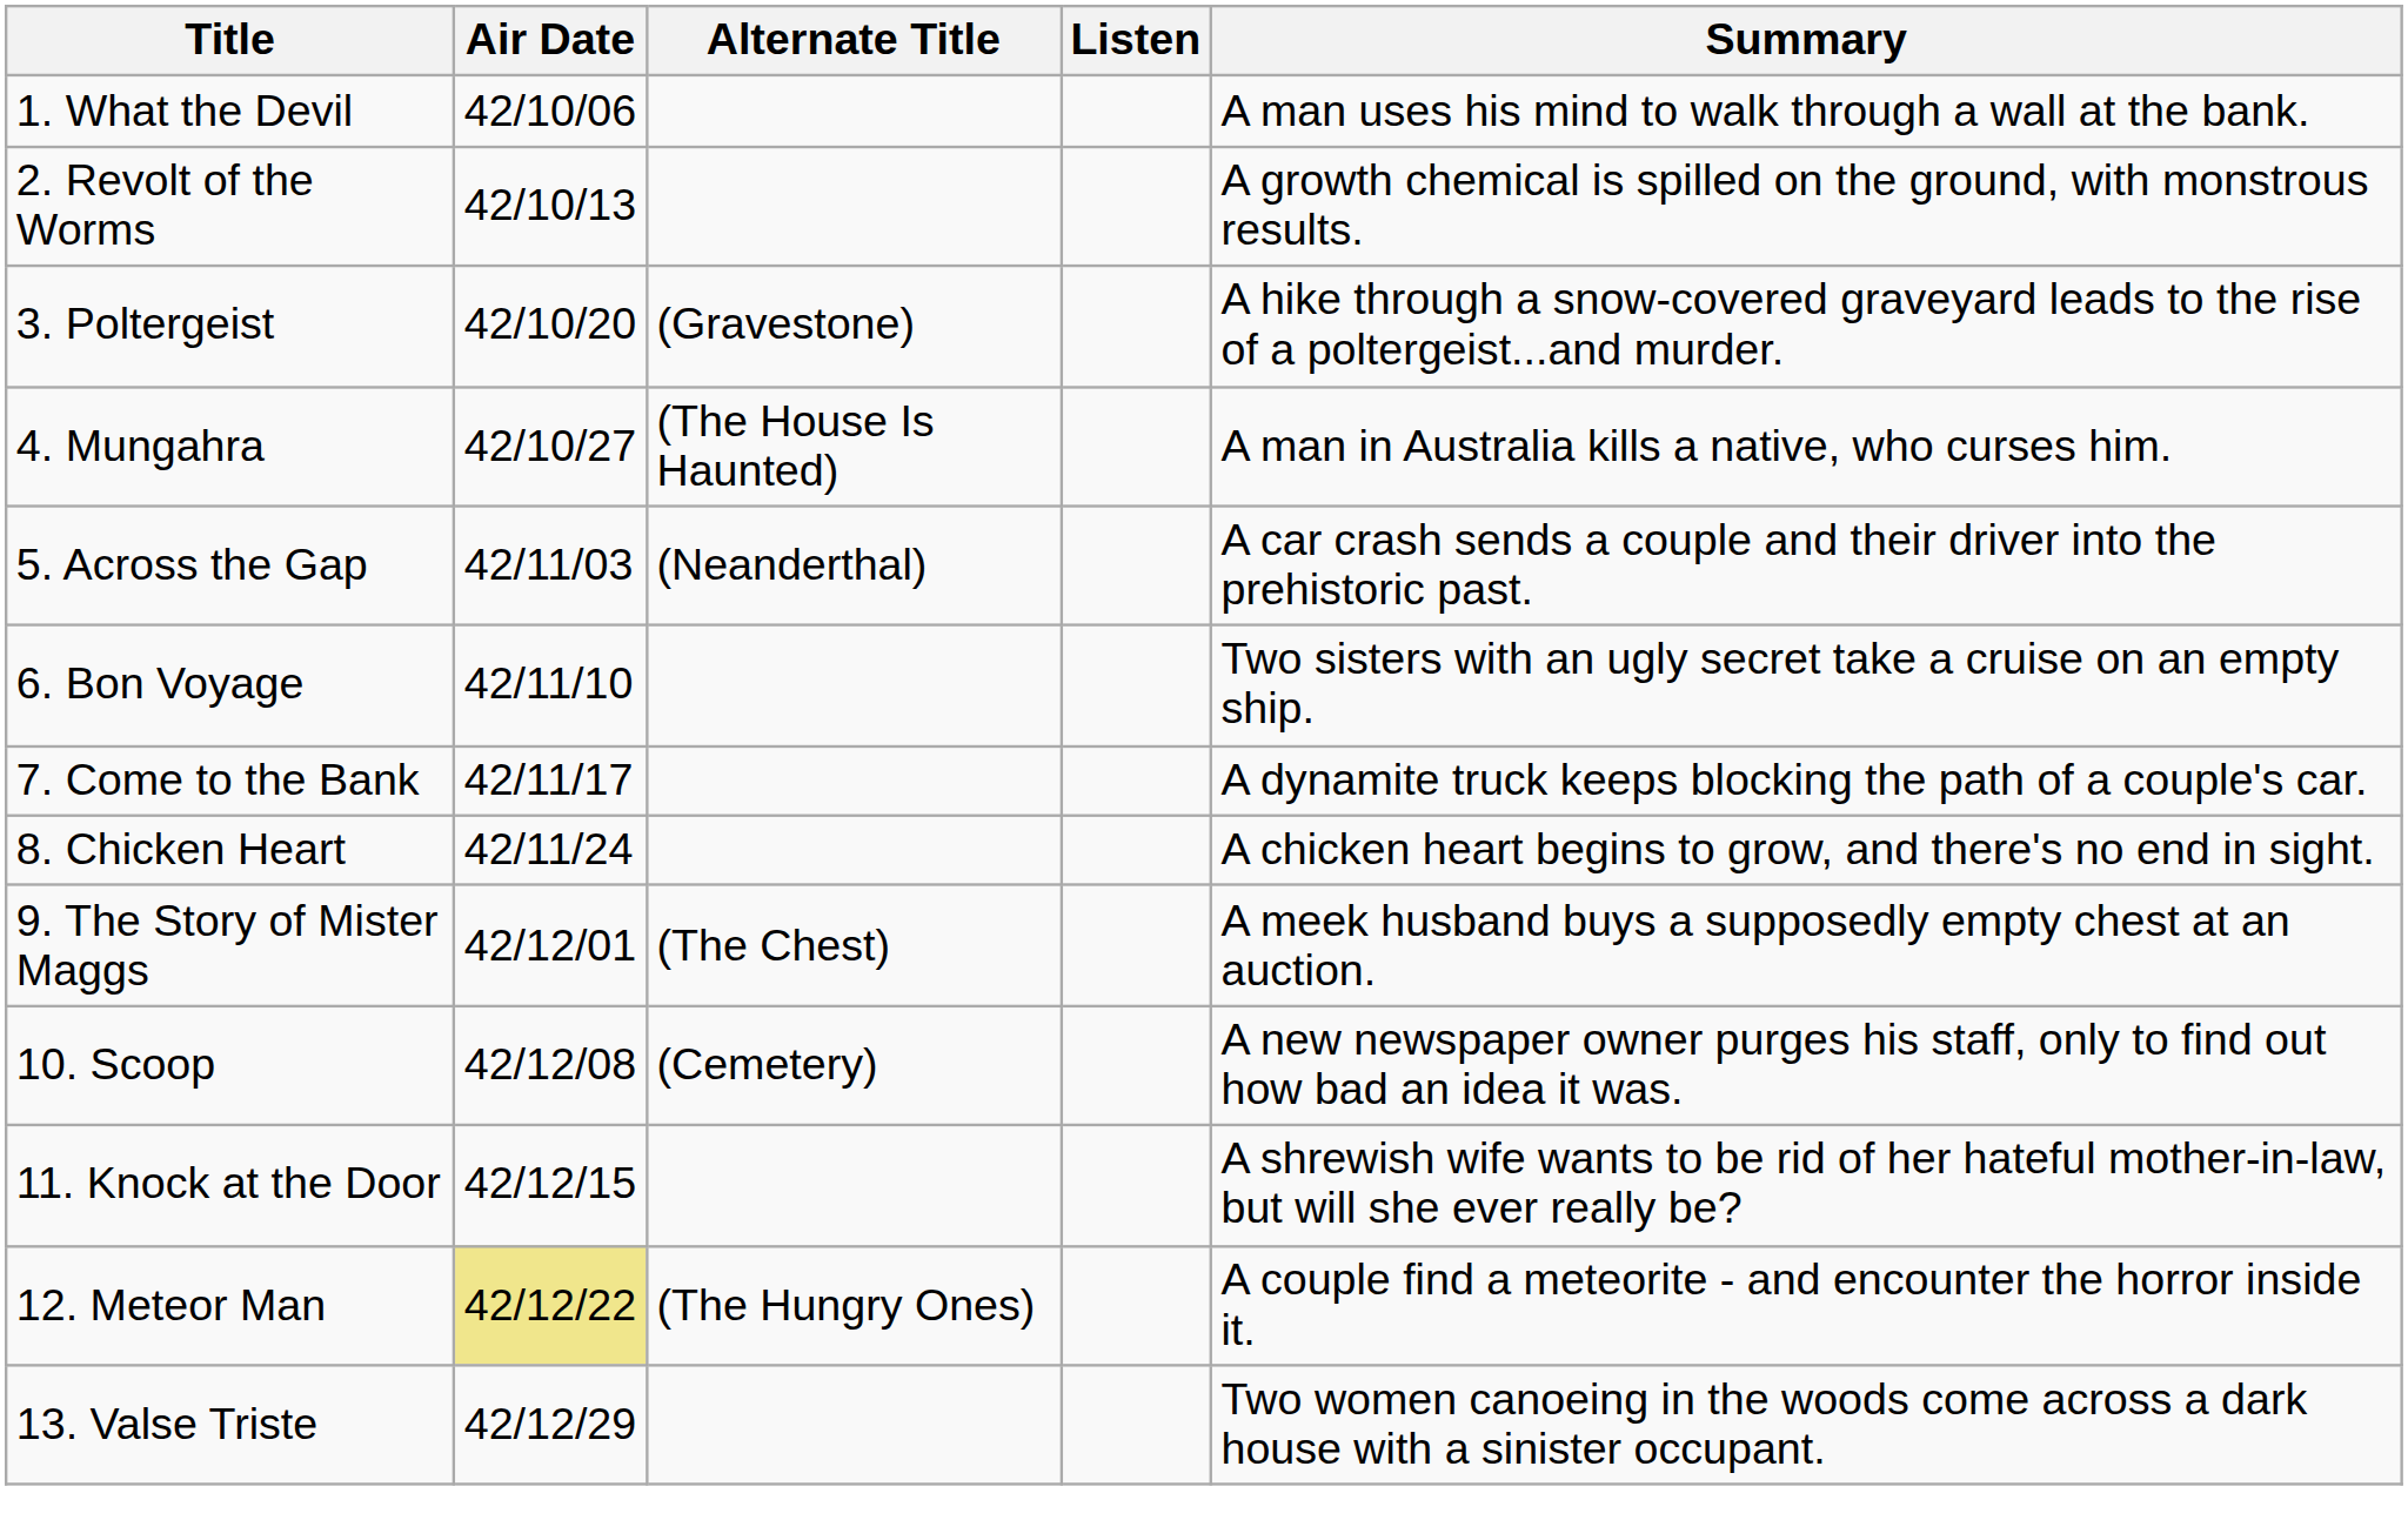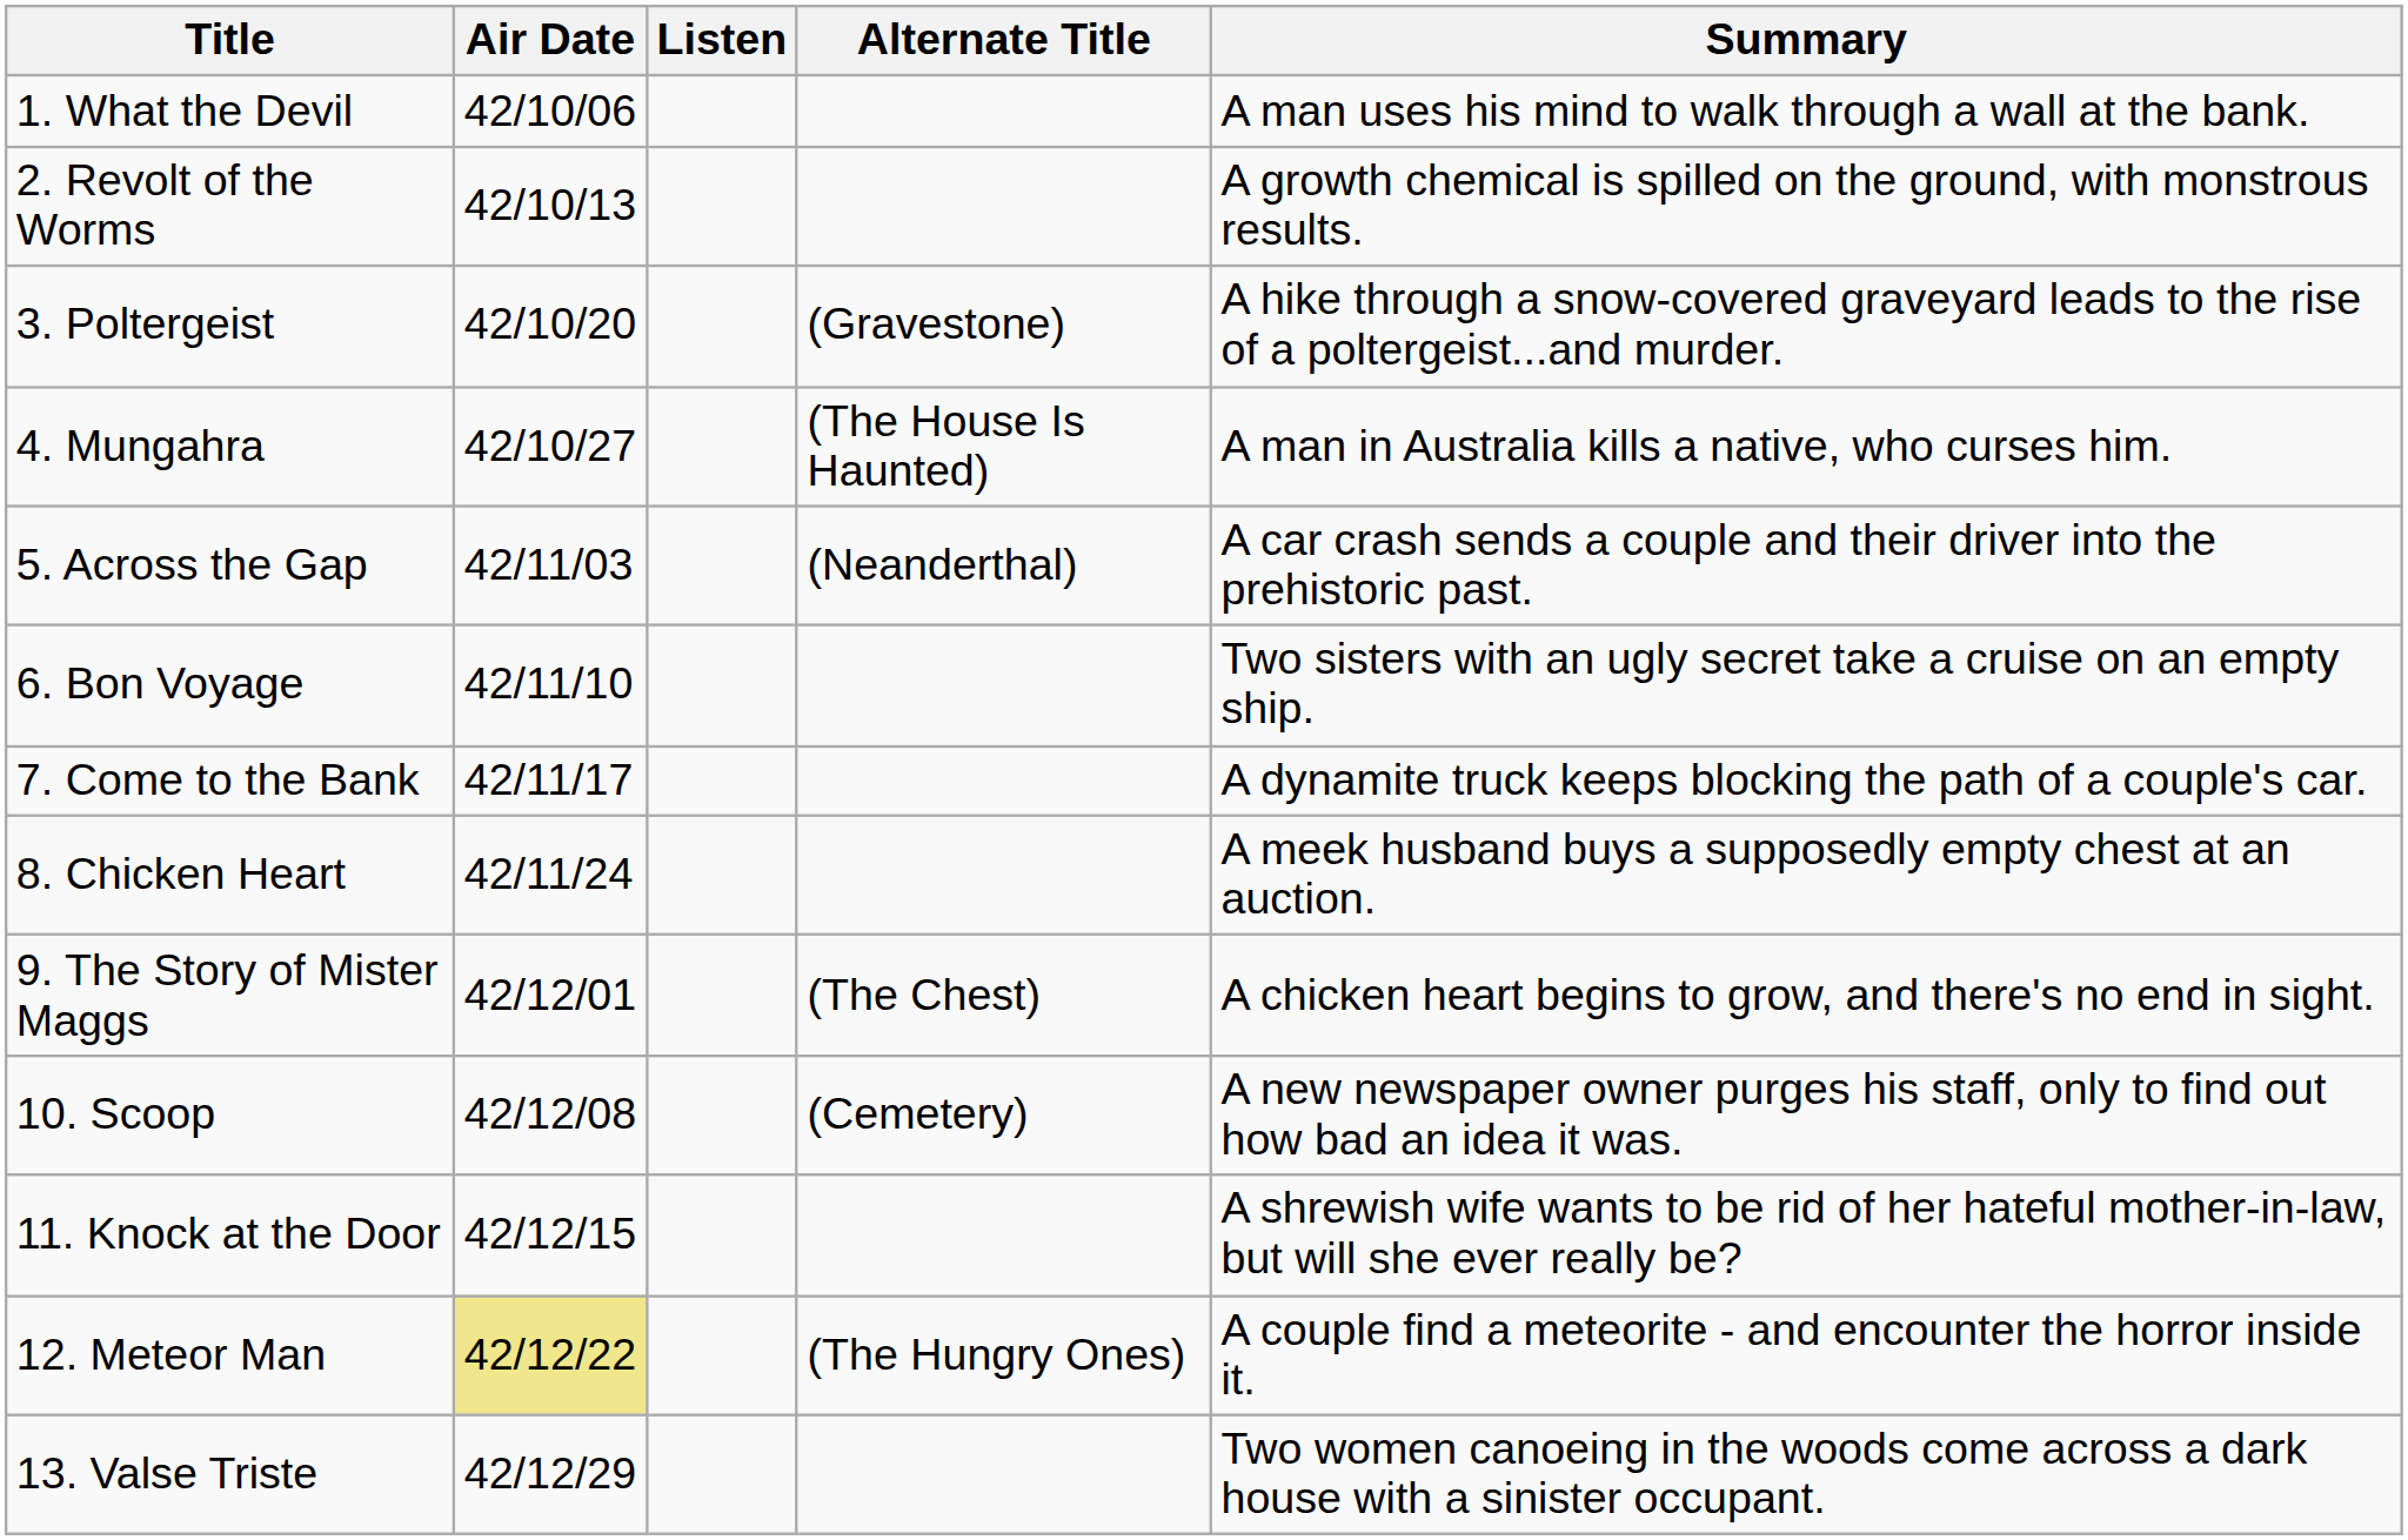 <table class="wikitable">
 <tr>
 <th>Title</th>
 <th>Air Date</th>
+<th>Listen</th>
 <th>Alternate Title</th>
-<th>Listen</th>
 <th>Summary</th>
 </tr>
 <tr>
 <td>1. What the Devil</td>
 <td>42/10/06</td>
 <td></td>
 <td></td>
 <td>A man uses his mind to walk through a wall at the bank.</td>
 </tr>
 <tr>
 <td>2. Revolt of the Worms</td>
 <td>42/10/13</td>
 <td></td>
 <td></td>
 <td>A growth chemical is spilled on the ground, with monstrous results.</td>
 </tr>
 <tr>
 <td>3. Poltergeist</td>
 <td>42/10/20</td>
+<td></td>
 <td>(Gravestone)</td>
-<td></td>
 <td>A hike through a snow-covered graveyard leads to the rise of a poltergeist...and murder.</td>
 </tr>
 <tr>
 <td>4. Mungahra</td>
 <td>42/10/27</td>
+<td></td>
 <td>(The House Is Haunted)</td>
-<td></td>
 <td>A man in Australia kills a native, who curses him.</td>
 </tr>
 <tr>
 <td>5. Across the Gap</td>
 <td>42/11/03</td>
+<td></td>
 <td>(Neanderthal)</td>
-<td></td>
 <td>A car crash sends a couple and their driver into the prehistoric past.</td>
 </tr>
 <tr>
 <td>6. Bon Voyage</td>
 <td>42/11/10</td>
 <td></td>
 <td></td>
 <td>Two sisters with an ugly secret take a cruise on an empty ship.</td>
 </tr>
 <tr>
 <td>7. Come to the Bank</td>
 <td>42/11/17</td>
 <td></td>
 <td></td>
 <td>A dynamite truck keeps blocking the path of a couple's car.</td>
 </tr>
 <tr>
 <td>8. Chicken Heart</td>
 <td>42/11/24</td>
 <td></td>
 <td></td>
-<td>A chicken heart begins to grow, and there's no end in sight.</td>
+<td>A meek husband buys a supposedly empty chest at an auction.</td>
 </tr>
 <tr>
 <td>9. The Story of Mister Maggs</td>
 <td>42/12/01</td>
+<td></td>
 <td>(The Chest)</td>
-<td></td>
-<td>A meek husband buys a supposedly empty chest at an auction.</td>
+<td>A chicken heart begins to grow, and there's no end in sight.</td>
 </tr>
 <tr>
 <td>10. Scoop</td>
 <td>42/12/08</td>
+<td></td>
 <td>(Cemetery)</td>
-<td></td>
 <td>A new newspaper owner purges his staff, only to find out how bad an idea it was.</td>
 </tr>
 <tr>
 <td>11. Knock at the Door</td>
 <td>42/12/15</td>
 <td></td>
 <td></td>
 <td>A shrewish wife wants to be rid of her hateful mother-in-law, but will she ever really be?</td>
 </tr>
 <tr>
 <td>12. Meteor Man</td>
 <td style="background: khaki;">42/12/22</td>
+<td></td>
 <td>(The Hungry Ones)</td>
-<td></td>
 <td>A couple find a meteorite - and encounter the horror inside it.</td>
 </tr>
 <tr>
 <td>13. Valse Triste</td>
 <td>42/12/29</td>
 <td></td>
 <td></td>
 <td>Two women canoeing in the woods come across a dark house with a sinister occupant.</td>
 </tr>
 </table>
